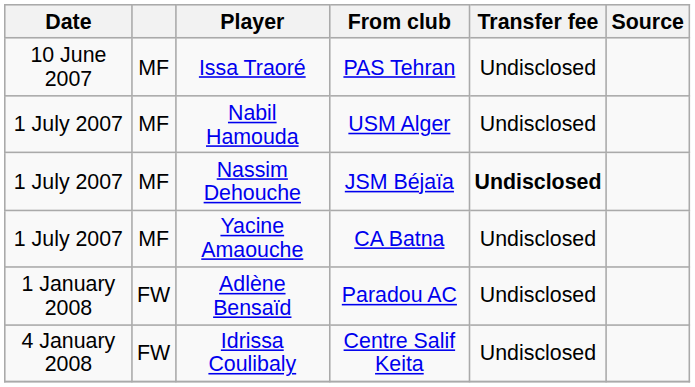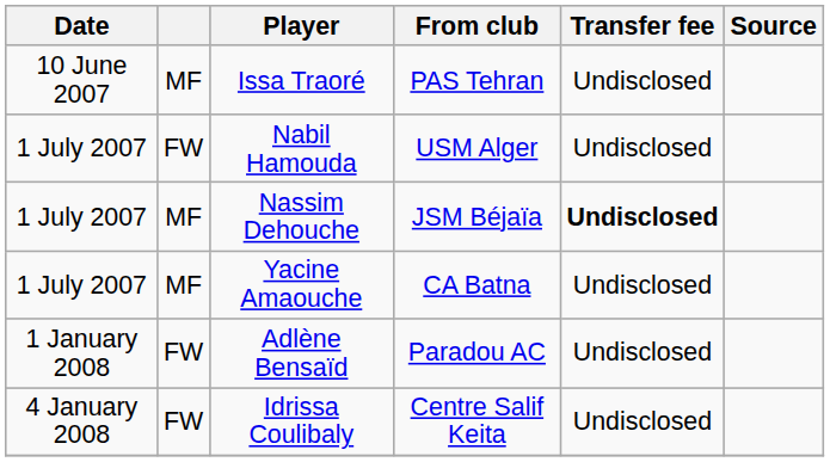 <table class="wikitable sortable" style="width:70%; text-align:center; font-size:85%; text-align:centre;">
 <tr>
 <th>Date</th>
 <th></th>
 <th>Player</th>
 <th>From club</th>
 <th>Transfer fee</th>
 <th>Source</th>
 </tr>
 <tr>
 <td>10 June 2007</td>
 <td>MF</td>
 <td> <a href='#'>Issa Traoré</a></td>
 <td> <a href='#'>PAS Tehran</a></td>
 <td>Undisclosed</td>
 <td></td>
 </tr>
 <tr>
 <td>1 July 2007</td>
-<td>MF</td>
+<td>FW</td>
 <td> <a href='#'>Nabil Hamouda</a></td>
 <td><a href='#'>USM Alger</a></td>
 <td>Undisclosed</td>
 <td></td>
 </tr>
 <tr>
 <td>1 July 2007</td>
 <td>MF</td>
 <td> <a href='#'>Nassim Dehouche</a></td>
 <td><a href='#'>JSM Béjaïa</a></td>
 <td><strong>Undisclosed</strong></td>
 <td></td>
 </tr>
 <tr>
 <td>1 July 2007</td>
 <td>MF</td>
 <td> <a href='#'>Yacine Amaouche</a></td>
 <td><a href='#'>CA Batna</a></td>
 <td>Undisclosed</td>
 <td></td>
 </tr>
 <tr>
 <td>1 January 2008</td>
 <td>FW</td>
 <td> <a href='#'>Adlène Bensaïd</a></td>
 <td><a href='#'>Paradou AC</a></td>
 <td>Undisclosed</td>
 <td></td>
 </tr>
 <tr>
 <td>4 January 2008</td>
 <td>FW</td>
 <td> <a href='#'>Idrissa Coulibaly</a></td>
 <td> <a href='#'>Centre Salif Keita</a></td>
 <td>Undisclosed</td>
 <td></td>
 </tr>
 <tr>
 </tr>
 </table>
